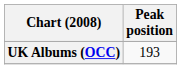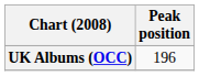 <table class="wikitable sortable plainrowheaders" style="text-align:center">
 <tr>
 <th scope="col">Chart (2008)</th>
 <th scope="col">Peak<br> position</th>
 </tr>
 <tr>
 </tr>
 <tr>
 <th scope="row">UK Albums (<a href='#'>OCC</a>)</th>
-<td>193</td>
+<td>196</td>
 </tr>
 <tr>
 </tr>
 <tr>
 </tr>
 </table>
